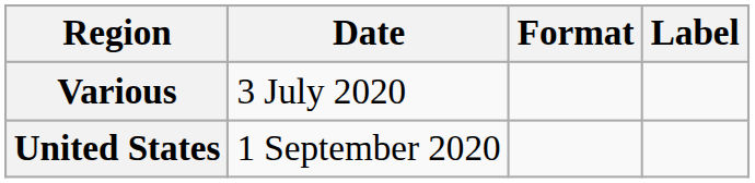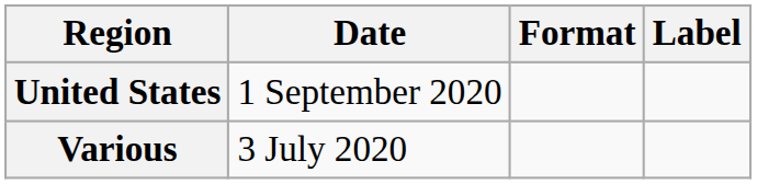 <table class="wikitable plainrowheaders">
 <tr>
 <th scope="col">Region</th>
 <th scope="col">Date</th>
 <th scope="col">Format</th>
 <th scope="col">Label</th>
 </tr>
 <tr>
+<th scope="row">United States</th>
+<td>1 September 2020</td>
+<td></td>
+<td></td>
+</tr>
+<tr>
 <th scope="row">Various</th>
 <td>3 July 2020</td>
 <td></td>
 <td></td>
 </tr>
-<tr>
-<th scope="row">United States</th>
-<td>1 September 2020</td>
-<td></td>
-<td></td>
-</tr>
 </table>
